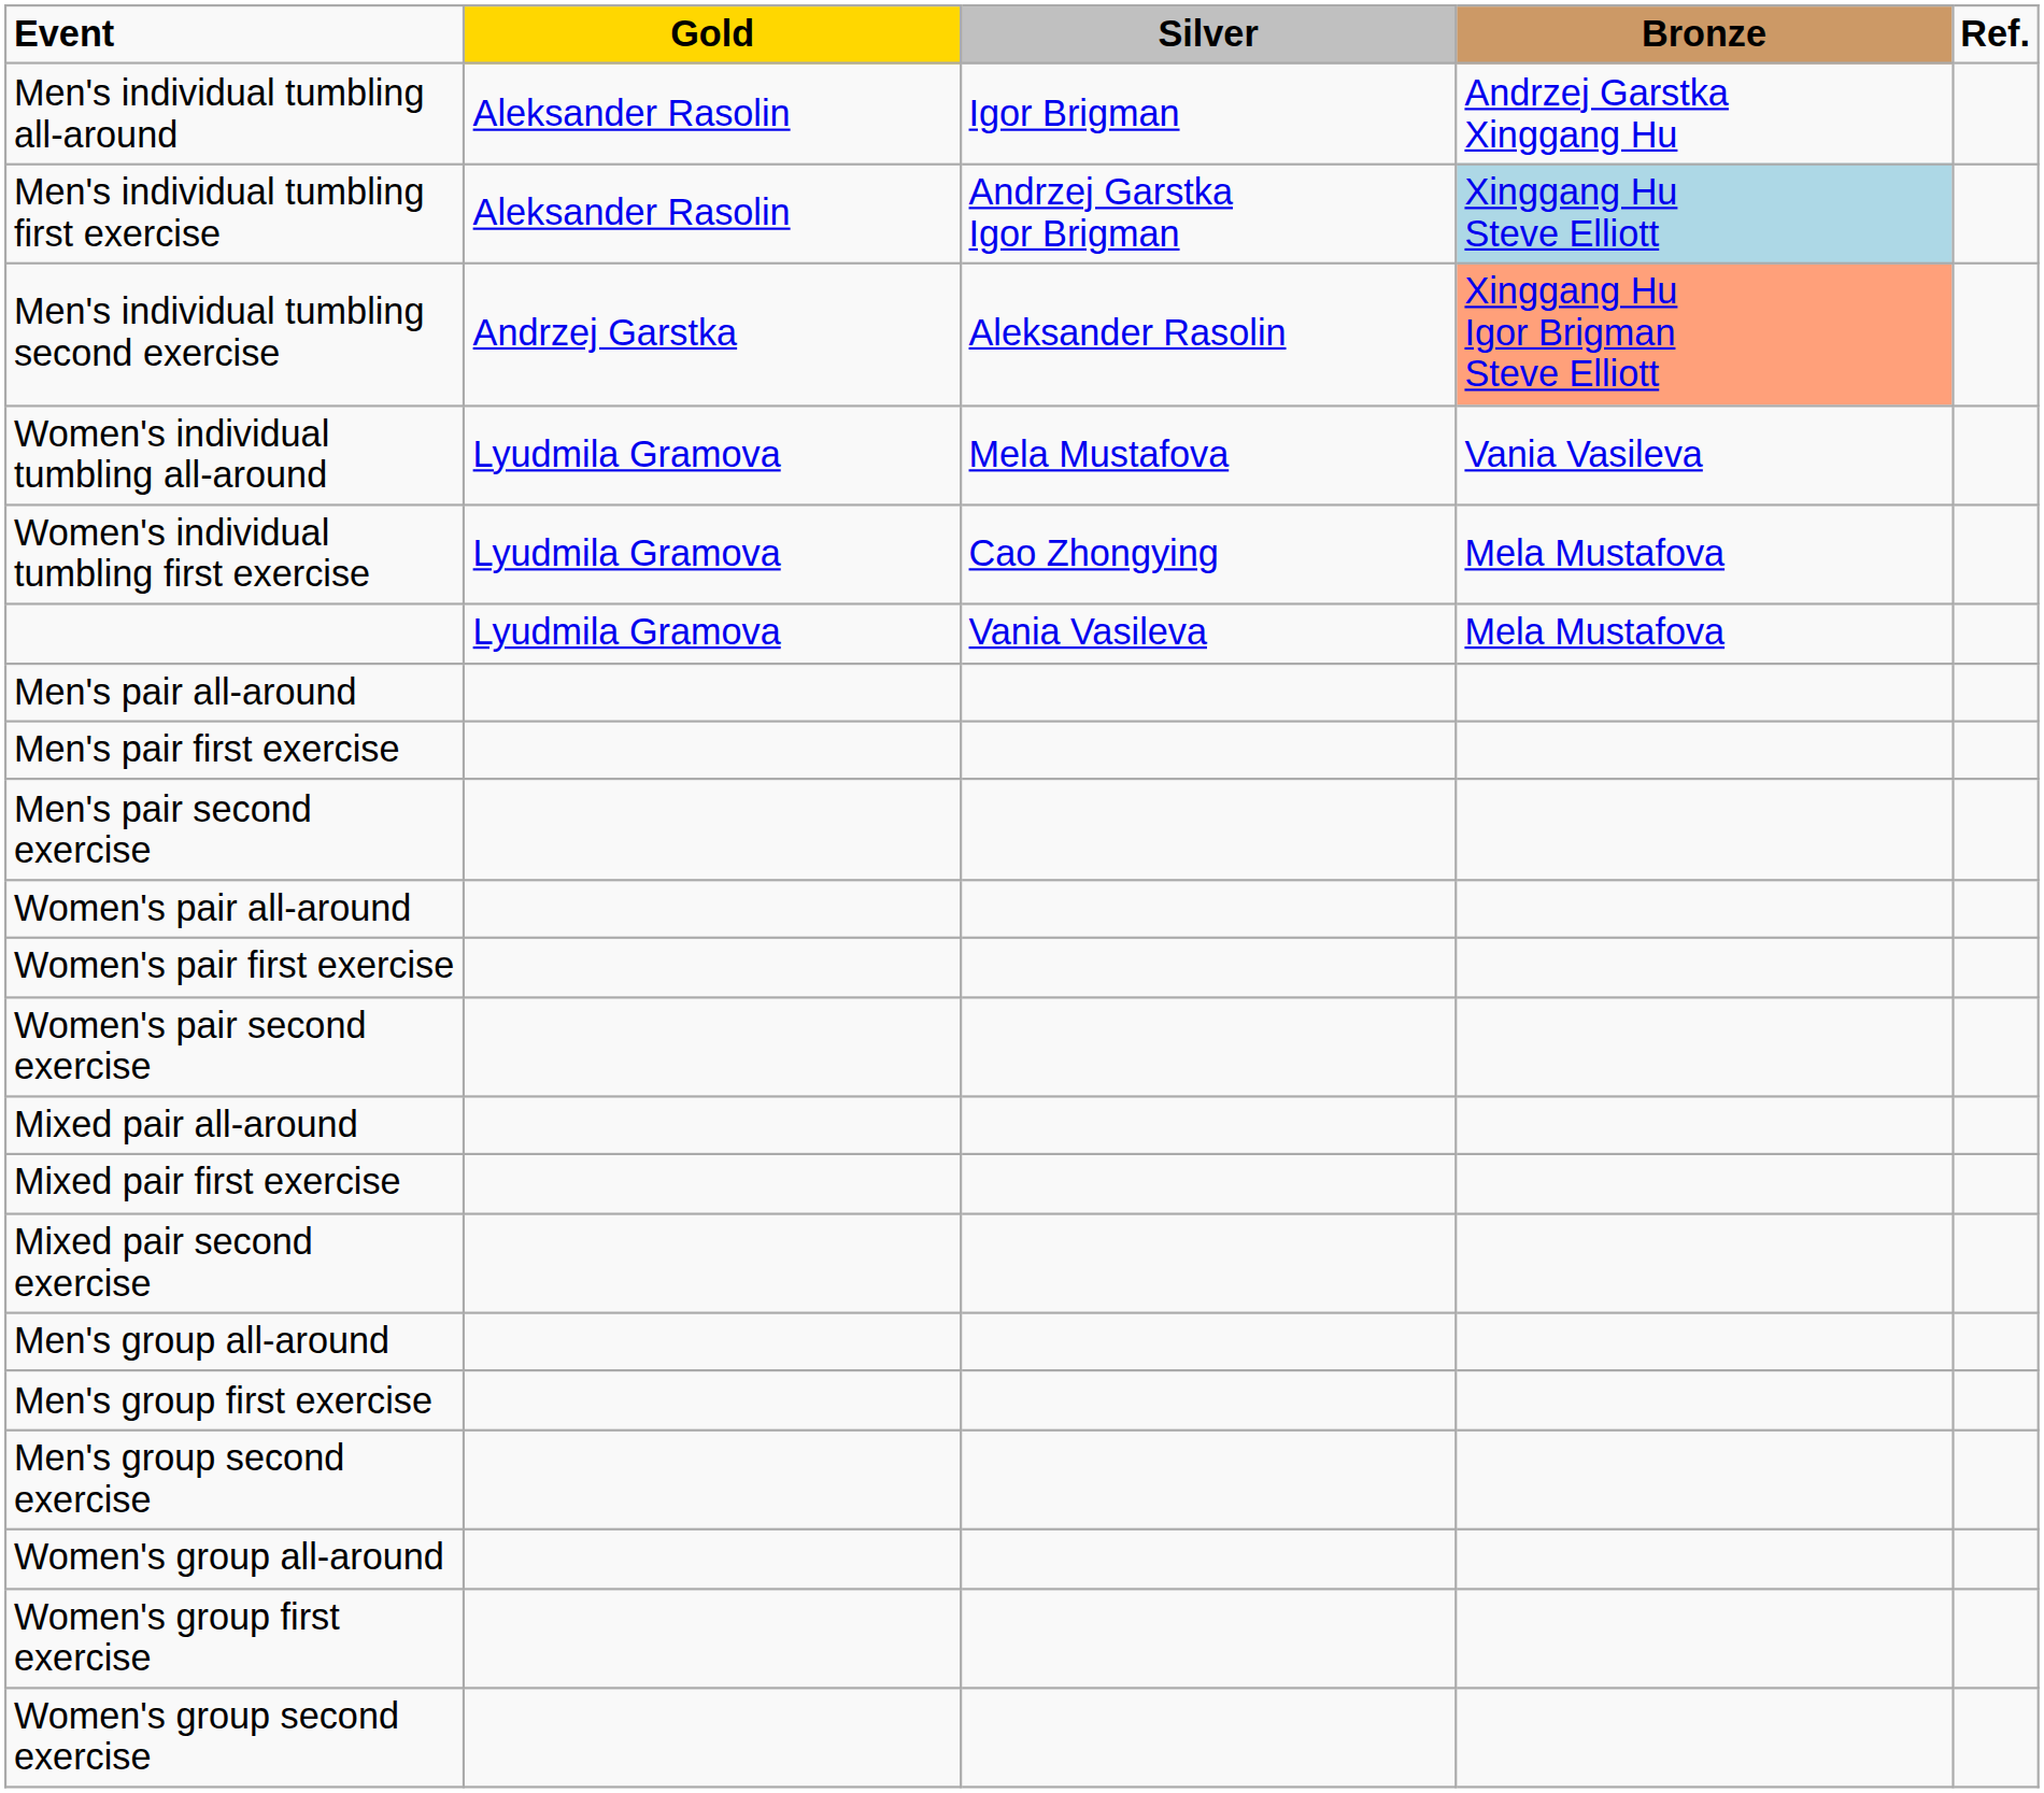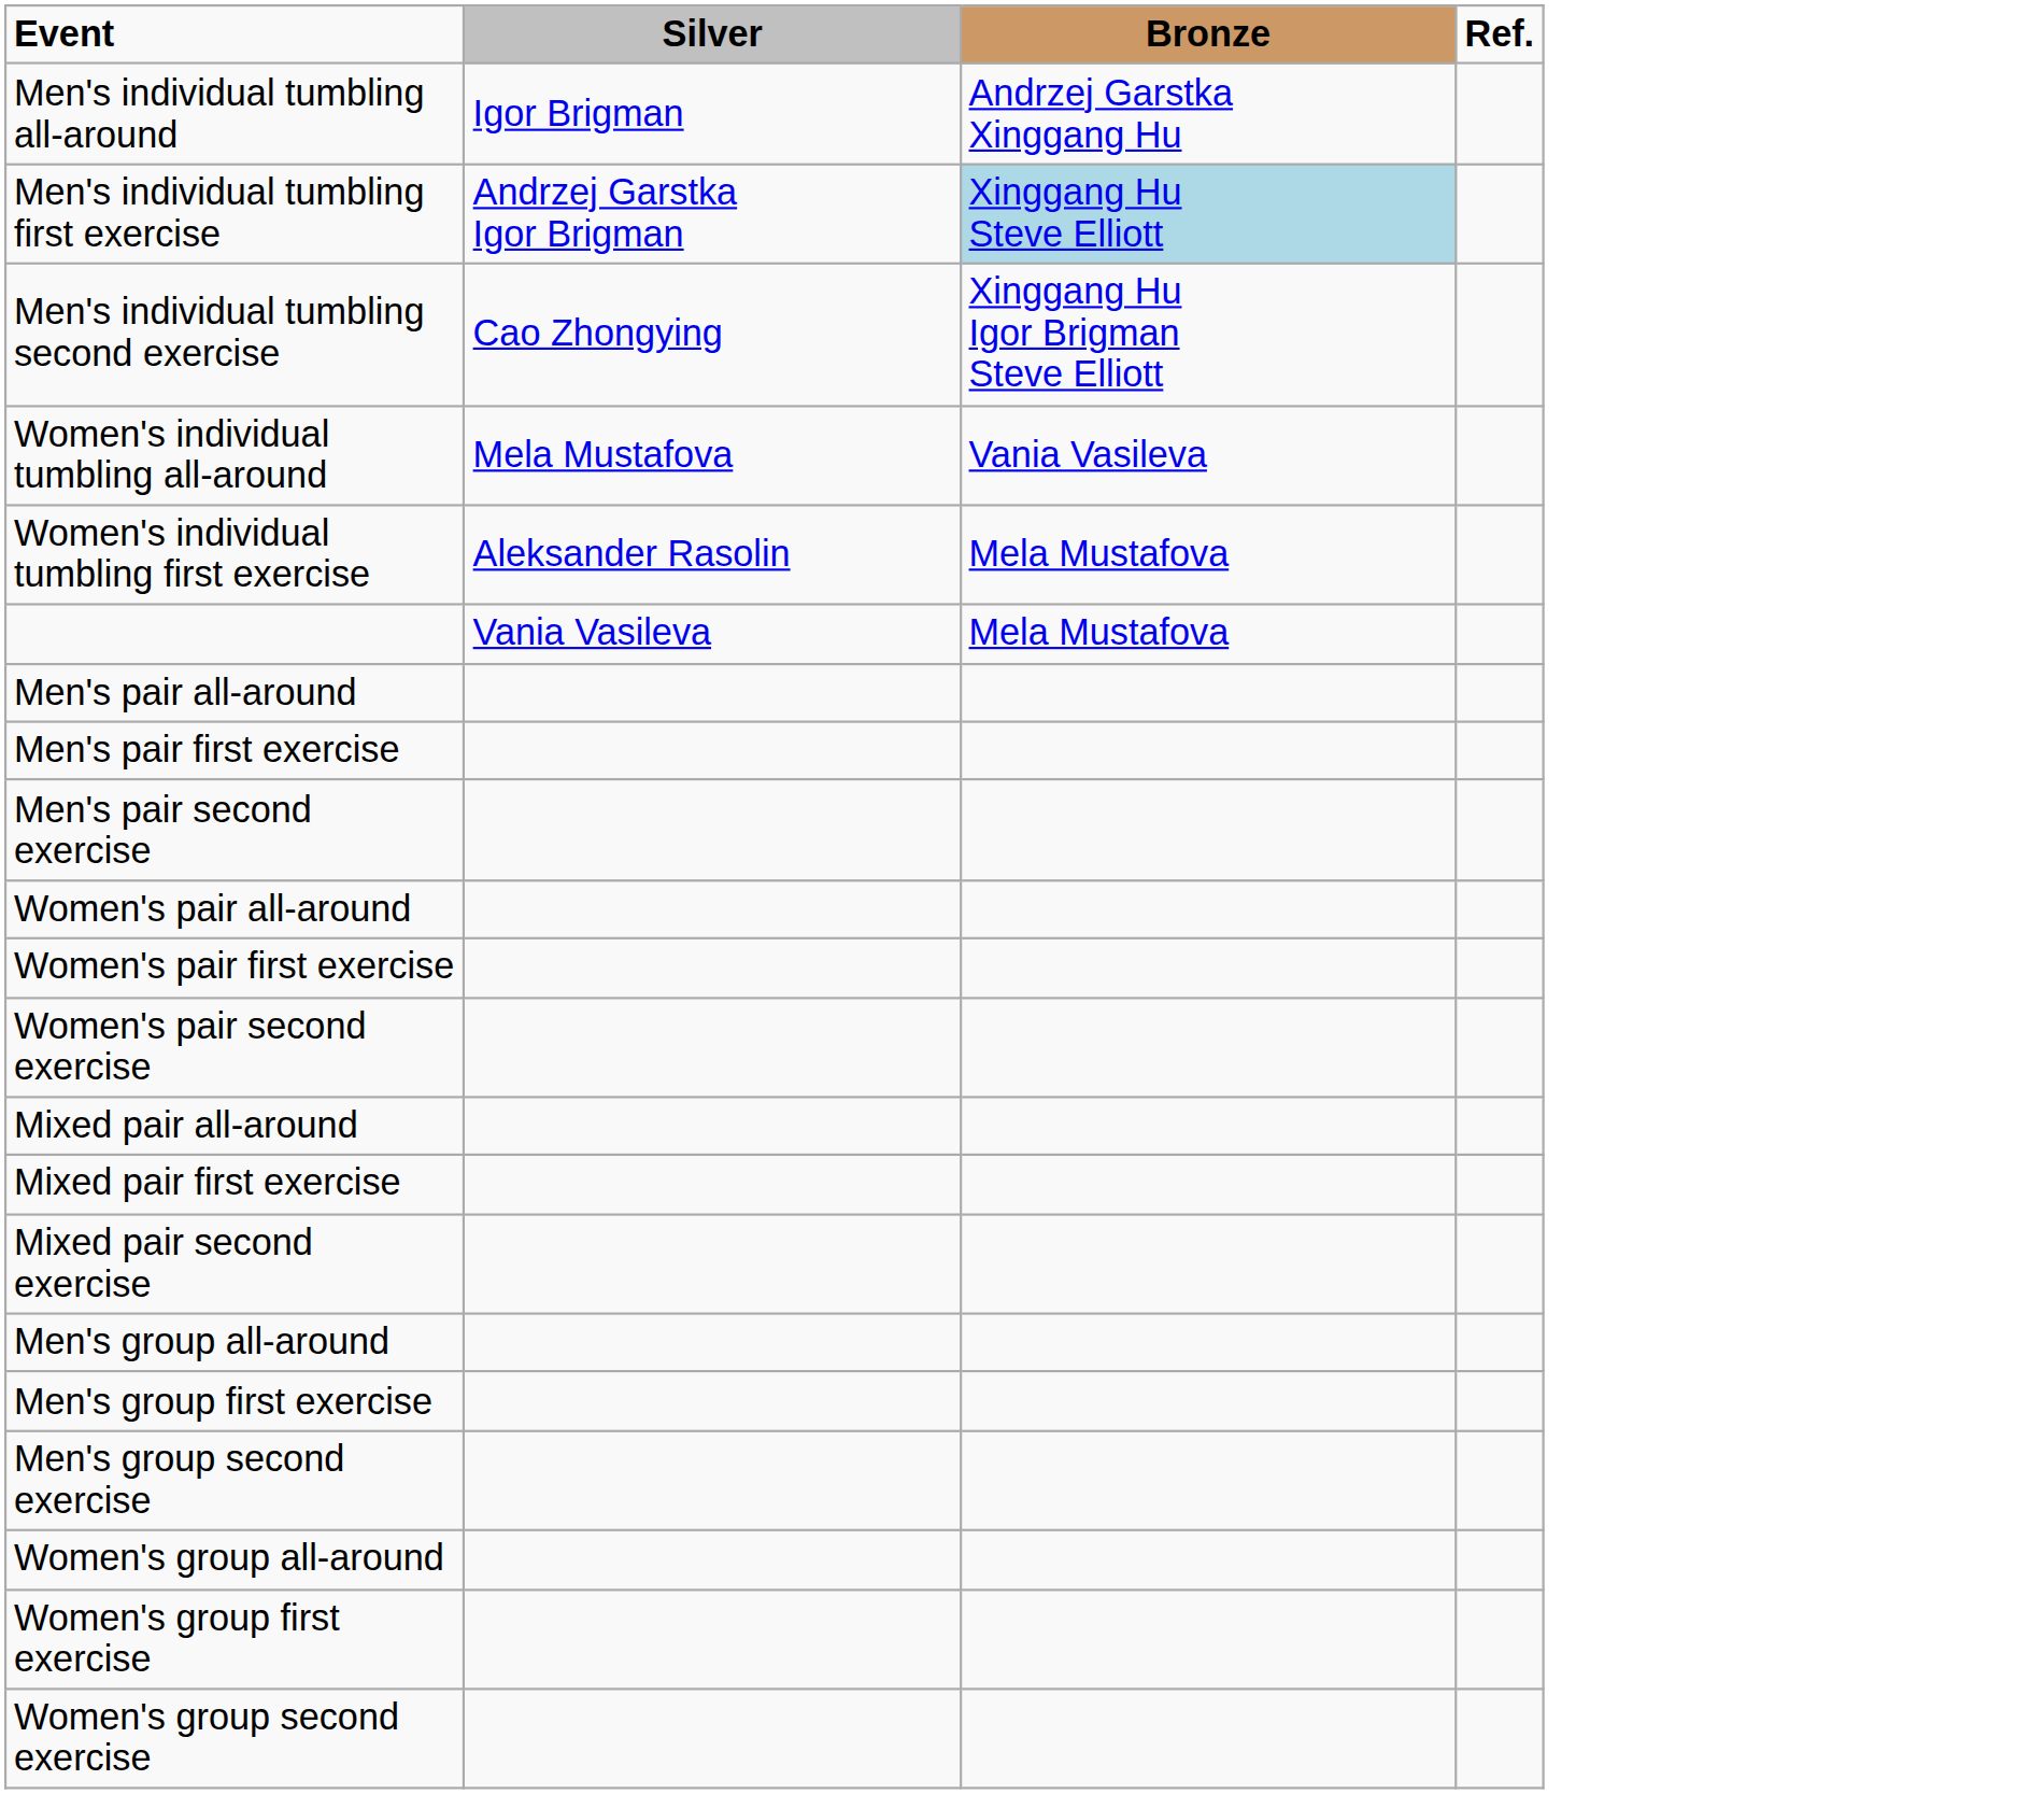 <table class="wikitable">
 <tr>
 <td style="width:12em;"><strong>Event</strong></td>
-<td style="text-align:center; background:gold; width:13em;"><strong>Gold</strong></td>
 <td style="text-align:center; background:silver; width:13em;"><strong>Silver</strong></td>
 <td style="text-align:center; background:#c96; width:13em;"><strong>Bronze</strong></td>
 <td style="width:1em;"><strong>Ref.</strong></td>
 </tr>
 <tr>
 <td>Men's individual tumbling all-around</td>
-<td> <a href='#'>Aleksander Rasolin</a></td>
 <td> <a href='#'>Igor Brigman</a></td>
 <td> <a href='#'>Andrzej Garstka</a><br> <a href='#'>Xinggang Hu</a></td>
 <td></td>
 </tr>
 <tr>
 <td>Men's individual tumbling first exercise</td>
-<td> <a href='#'>Aleksander Rasolin</a></td>
 <td> <a href='#'>Andrzej Garstka</a><br> <a href='#'>Igor Brigman</a></td>
 <td style="background: lightblue;"> <a href='#'>Xinggang Hu</a><br> <a href='#'>Steve Elliott</a></td>
 <td></td>
 </tr>
 <tr>
 <td>Men's individual tumbling second exercise</td>
-<td> <a href='#'>Andrzej Garstka</a></td>
-<td> <a href='#'>Aleksander Rasolin</a></td>
-<td style="background: lightsalmon;"> <a href='#'>Xinggang Hu</a><br> <a href='#'>Igor Brigman</a><br> <a href='#'>Steve Elliott</a></td>
+<td> <a href='#'>Cao Zhongying</a></td>
+<td> <a href='#'>Xinggang Hu</a><br> <a href='#'>Igor Brigman</a><br> <a href='#'>Steve Elliott</a></td>
 <td></td>
 </tr>
 <tr>
 <td>Women's individual tumbling all-around</td>
-<td> <a href='#'>Lyudmila Gramova</a></td>
 <td> <a href='#'>Mela Mustafova</a></td>
 <td> <a href='#'>Vania Vasileva</a></td>
 <td></td>
 </tr>
 <tr>
 <td>Women's individual tumbling first exercise</td>
-<td> <a href='#'>Lyudmila Gramova</a></td>
-<td> <a href='#'>Cao Zhongying</a></td>
+<td> <a href='#'>Aleksander Rasolin</a></td>
 <td> <a href='#'>Mela Mustafova</a></td>
 <td></td>
 </tr>
 <tr>
 <td></td>
-<td> <a href='#'>Lyudmila Gramova</a></td>
 <td> <a href='#'>Vania Vasileva</a></td>
 <td> <a href='#'>Mela Mustafova</a></td>
 <td></td>
 </tr>
 <tr>
 <td>Men's pair all-around</td>
 <td></td>
 <td></td>
 <td></td>
-<td></td>
 </tr>
 <tr>
 <td>Men's pair first exercise</td>
-<td></td>
 <td></td>
 <td></td>
 <td></td>
 </tr>
 <tr>
 <td>Men's pair second exercise</td>
 <td></td>
 <td></td>
 <td></td>
-<td></td>
 </tr>
 <tr>
 <td>Women's pair all-around</td>
 <td></td>
 <td></td>
 <td></td>
-<td></td>
 </tr>
 <tr>
 <td>Women's pair first exercise</td>
-<td><br></td>
 <td></td>
 <td></td>
 <td></td>
 </tr>
 <tr>
 <td>Women's pair second exercise</td>
 <td></td>
 <td></td>
 <td></td>
-<td></td>
 </tr>
 <tr>
 <td>Mixed pair all-around</td>
-<td></td>
 <td></td>
 <td></td>
 <td></td>
 </tr>
 <tr>
 <td>Mixed pair first exercise</td>
 <td></td>
 <td></td>
 <td></td>
-<td></td>
 </tr>
 <tr>
 <td>Mixed pair second exercise</td>
-<td></td>
 <td></td>
 <td></td>
 <td></td>
 </tr>
 <tr>
 <td>Men's group all-around</td>
 <td></td>
 <td></td>
 <td></td>
-<td></td>
 </tr>
 <tr>
 <td>Men's group first exercise</td>
-<td><br></td>
 <td></td>
 <td></td>
 <td></td>
 </tr>
 <tr>
 <td>Men's group second exercise</td>
 <td></td>
 <td></td>
 <td></td>
-<td></td>
 </tr>
 <tr>
 <td>Women's group all-around</td>
-<td></td>
 <td></td>
 <td></td>
 <td></td>
 </tr>
 <tr>
 <td>Women's group first exercise</td>
 <td></td>
 <td></td>
 <td></td>
-<td></td>
 </tr>
 <tr>
 <td>Women's group second exercise</td>
 <td></td>
 <td></td>
 <td></td>
-<td></td>
 </tr>
 </table>
